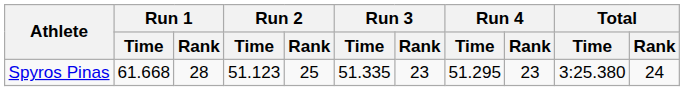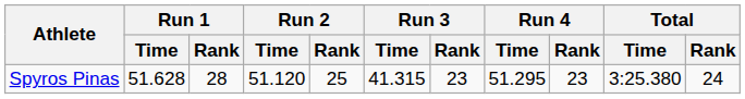 <table class="wikitable" border="1" style="font-size:90%">
 <tr>
 <th rowspan="2">Athlete</th>
 <th colspan="2">Run 1</th>
 <th colspan="2">Run 2</th>
 <th colspan="2">Run 3</th>
 <th colspan="2">Run 4</th>
 <th colspan="2">Total</th>
 </tr>
 <tr>
 <th>Time</th>
 <th>Rank</th>
 <th>Time</th>
 <th>Rank</th>
 <th>Time</th>
 <th>Rank</th>
 <th>Time</th>
 <th>Rank</th>
 <th>Time</th>
 <th>Rank</th>
 </tr>
 <tr>
 <td><a href='#'>Spyros Pinas</a></td>
-<td align="center">61.668</td>
+<td align="center">51.628</td>
 <td align="center">28</td>
-<td align="center">51.123</td>
+<td align="center">51.120</td>
 <td align="center">25</td>
-<td align="center">51.335</td>
+<td align="center">41.315</td>
 <td align="center">23</td>
 <td align="center">51.295</td>
 <td align="center">23</td>
 <td align="center">3:25.380</td>
 <td align="center">24</td>
 </tr>
 </table>
